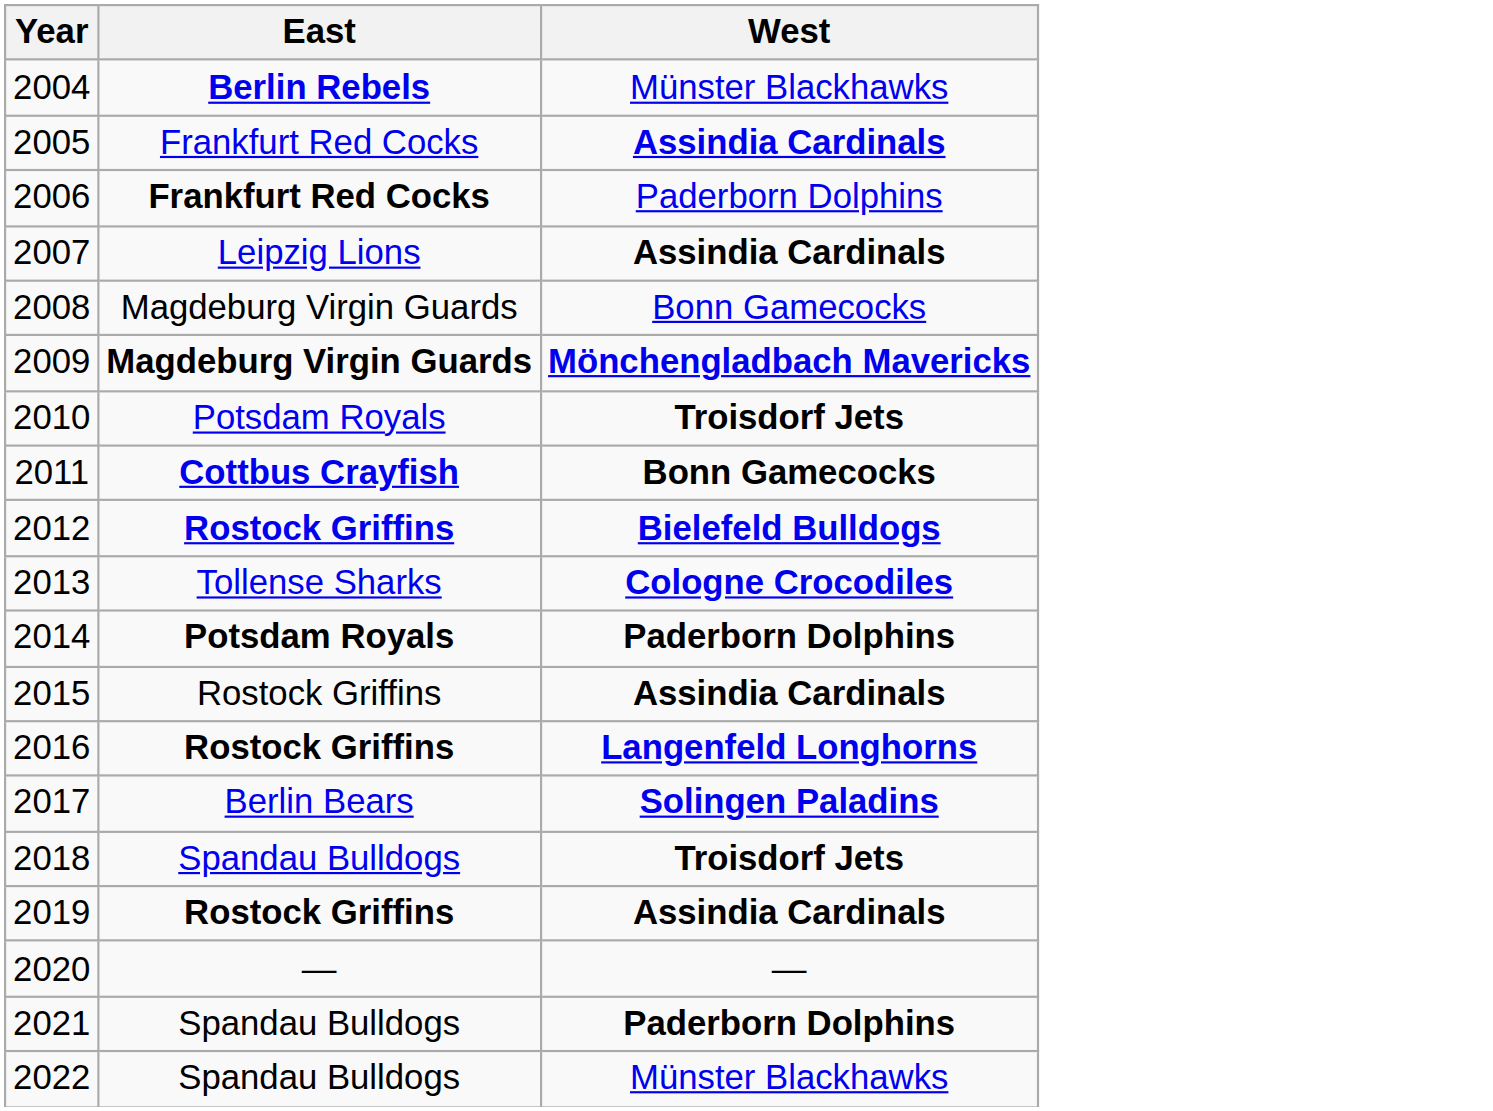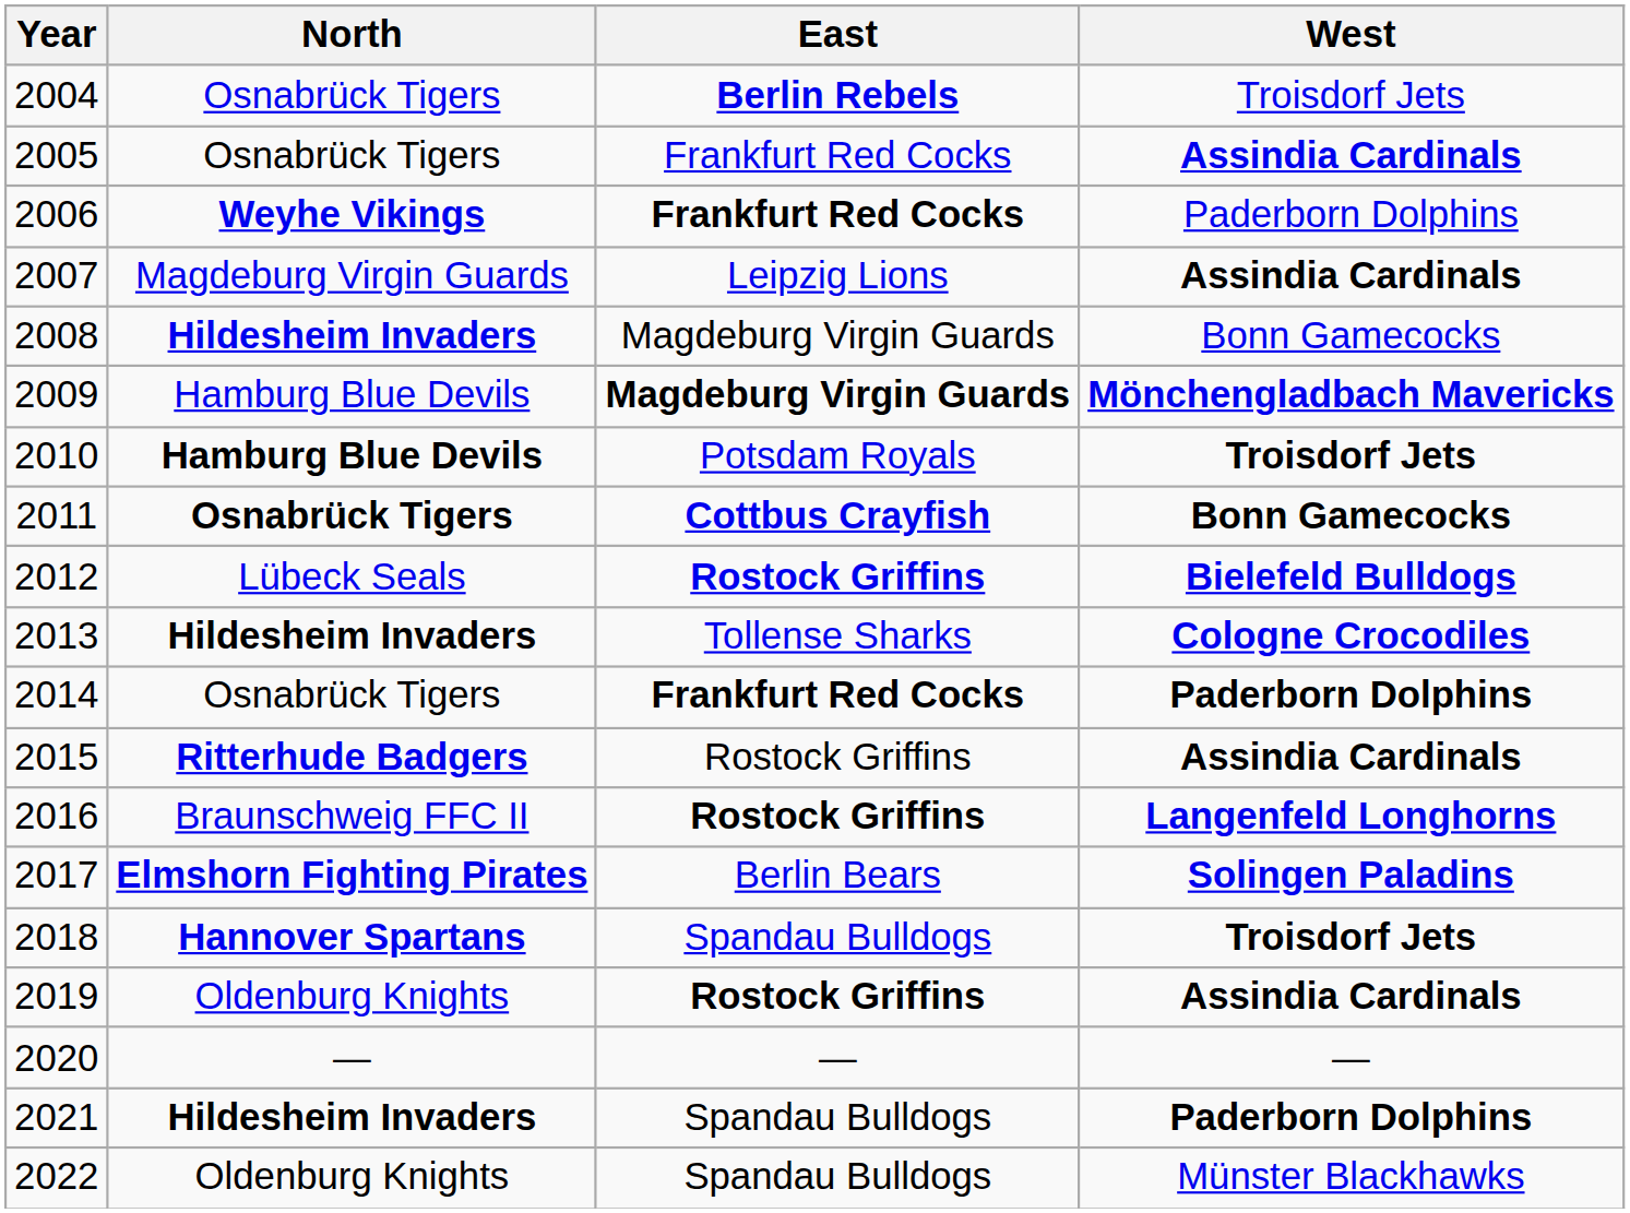 <table class="wikitable" style="text-align:center;">
 <tr>
 <th>Year</th>
+<th>North</th>
 <th>East</th>
 <th>West</th>
 </tr>
 <tr>
 <td>2004</td>
+<td><a href='#'>Osnabrück Tigers</a></td>
 <td><strong><a href='#'>Berlin Rebels</a></strong></td>
-<td><a href='#'>Münster Blackhawks</a></td>
+<td><a href='#'>Troisdorf Jets</a></td>
 </tr>
 <tr>
 <td>2005</td>
+<td>Osnabrück Tigers</td>
 <td><a href='#'>Frankfurt Red Cocks</a></td>
 <td><strong><a href='#'>Assindia Cardinals</a></strong></td>
 </tr>
 <tr>
 <td>2006</td>
+<td><strong><a href='#'>Weyhe Vikings</a></strong></td>
 <td><strong>Frankfurt Red Cocks</strong></td>
 <td><a href='#'>Paderborn Dolphins</a></td>
 </tr>
 <tr>
 <td>2007</td>
+<td><a href='#'>Magdeburg Virgin Guards</a></td>
 <td><a href='#'>Leipzig Lions</a></td>
 <td><strong>Assindia Cardinals</strong></td>
 </tr>
 <tr>
 <td>2008</td>
+<td><strong><a href='#'>Hildesheim Invaders</a></strong></td>
 <td>Magdeburg Virgin Guards</td>
 <td><a href='#'>Bonn Gamecocks</a></td>
 </tr>
 <tr>
 <td>2009</td>
+<td><a href='#'>Hamburg Blue Devils</a></td>
 <td><strong>Magdeburg Virgin Guards</strong></td>
 <td><strong><a href='#'>Mönchengladbach Mavericks</a></strong></td>
 </tr>
 <tr>
 <td>2010</td>
+<td><strong>Hamburg Blue Devils</strong></td>
 <td><a href='#'>Potsdam Royals</a></td>
 <td><strong>Troisdorf Jets</strong></td>
 </tr>
 <tr>
 <td>2011</td>
+<td><strong>Osnabrück Tigers</strong></td>
 <td><strong><a href='#'>Cottbus Crayfish</a></strong></td>
 <td><strong>Bonn Gamecocks</strong></td>
 </tr>
 <tr>
 <td>2012</td>
+<td><a href='#'>Lübeck Seals</a></td>
 <td><strong><a href='#'>Rostock Griffins</a></strong></td>
 <td><strong><a href='#'>Bielefeld Bulldogs</a></strong></td>
 </tr>
 <tr>
 <td>2013</td>
+<td><strong>Hildesheim Invaders</strong></td>
 <td><a href='#'>Tollense Sharks</a></td>
 <td><strong><a href='#'>Cologne Crocodiles</a></strong></td>
 </tr>
 <tr>
 <td>2014</td>
-<td><strong>Potsdam Royals</strong></td>
+<td>Osnabrück Tigers</td>
+<td><strong>Frankfurt Red Cocks</strong></td>
 <td><strong>Paderborn Dolphins</strong></td>
 </tr>
 <tr>
 <td>2015</td>
+<td><strong><a href='#'>Ritterhude Badgers</a></strong></td>
 <td>Rostock Griffins</td>
 <td><strong>Assindia Cardinals</strong></td>
 </tr>
 <tr>
 <td>2016</td>
+<td><a href='#'>Braunschweig FFC II</a></td>
 <td><strong>Rostock Griffins</strong></td>
 <td><strong><a href='#'>Langenfeld Longhorns</a></strong></td>
 </tr>
 <tr>
 <td>2017</td>
+<td><strong><a href='#'>Elmshorn Fighting Pirates</a></strong></td>
 <td><a href='#'>Berlin Bears</a></td>
 <td><strong><a href='#'>Solingen Paladins</a></strong></td>
 </tr>
 <tr>
 <td>2018</td>
+<td><strong><a href='#'>Hannover Spartans</a></strong></td>
 <td><a href='#'>Spandau Bulldogs</a></td>
 <td><strong>Troisdorf Jets</strong></td>
 </tr>
 <tr>
 <td>2019</td>
+<td><a href='#'>Oldenburg Knights</a></td>
 <td><strong>Rostock Griffins</strong></td>
 <td><strong>Assindia Cardinals</strong></td>
 </tr>
 <tr>
 <td>2020</td>
 <td>—</td>
 <td>—</td>
+<td>—</td>
 </tr>
 <tr>
 <td>2021</td>
+<td><strong>Hildesheim Invaders</strong></td>
 <td>Spandau Bulldogs</td>
 <td><strong>Paderborn Dolphins</strong></td>
 </tr>
 <tr>
 <td>2022</td>
+<td>Oldenburg Knights</td>
 <td>Spandau Bulldogs</td>
 <td><a href='#'>Münster Blackhawks</a></td>
 </tr>
 </table>
